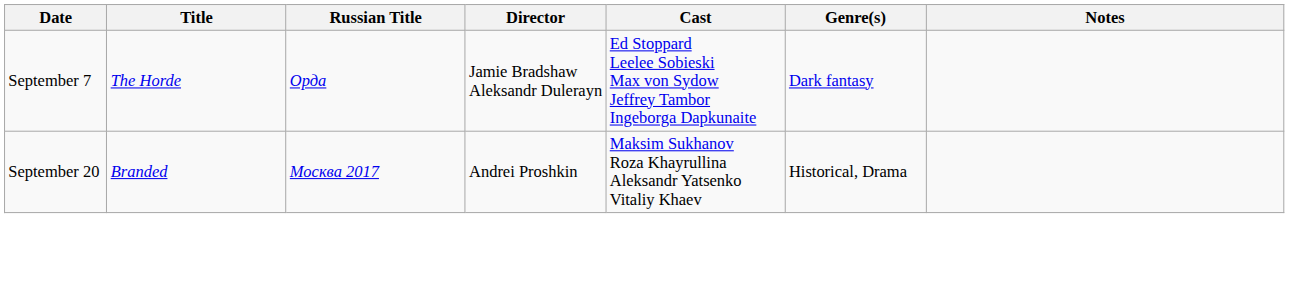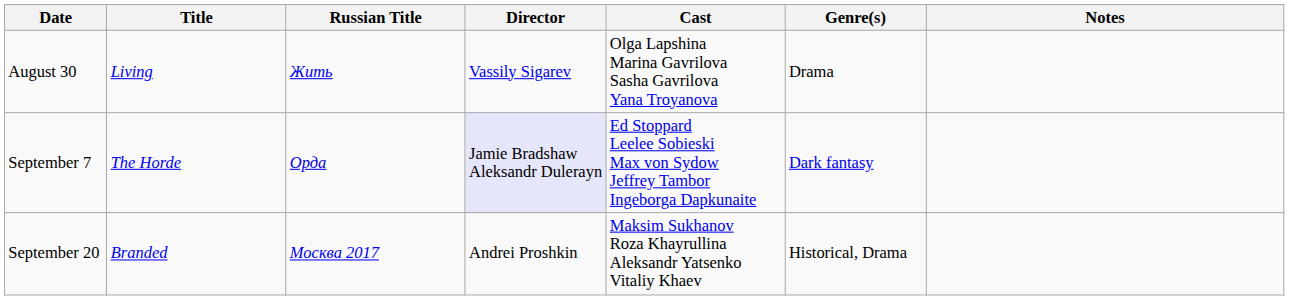 <table class="wikitable sortable">
 <tr>
 <th style="width:8%;">Date</th>
 <th style="width:14%;">Title</th>
 <th style="width:14%;">Russian Title</th>
 <th style="width:11%;">Director</th>
 <th style="width:14%;">Cast</th>
 <th style="width:11%;">Genre(s)</th>
 <th>Notes</th>
 </tr>
 <tr>
+<td>August 30</td>
+<td><em><a href='#'>Living</a></em></td>
+<td><em><a href='#'>Жить</a></em></td>
+<td><a href='#'>Vassily Sigarev</a></td>
+<td>Olga Lapshina<br> Marina Gavrilova<br> Sasha Gavrilova<br> <a href='#'>Yana Troyanova</a></td>
+<td>Drama</td>
+<td></td>
+</tr>
+<tr>
 <td>September 7</td>
 <td><em><a href='#'>The Horde</a></em></td>
 <td><em><a href='#'>Орда</a></em></td>
-<td>Jamie Bradshaw <br> Aleksandr Dulerayn</td>
+<td style="background: lavender;">Jamie Bradshaw <br> Aleksandr Dulerayn</td>
 <td><a href='#'>Ed Stoppard</a><br> <a href='#'>Leelee Sobieski</a><br> <a href='#'>Max von Sydow</a><br> <a href='#'>Jeffrey Tambor</a><br> <a href='#'>Ingeborga Dapkunaite</a></td>
 <td><a href='#'>Dark fantasy</a></td>
 <td></td>
 </tr>
 <tr>
 <td>September 20</td>
 <td><em><a href='#'>Branded</a></em></td>
 <td><em><a href='#'>Москва 2017</a></em></td>
 <td>Andrei Proshkin</td>
 <td><a href='#'>Maksim Sukhanov</a><br> Roza Khayrullina<br> Aleksandr Yatsenko<br> Vitaliy Khaev</td>
 <td>Historical, Drama</td>
 <td></td>
 </tr>
 </table>
